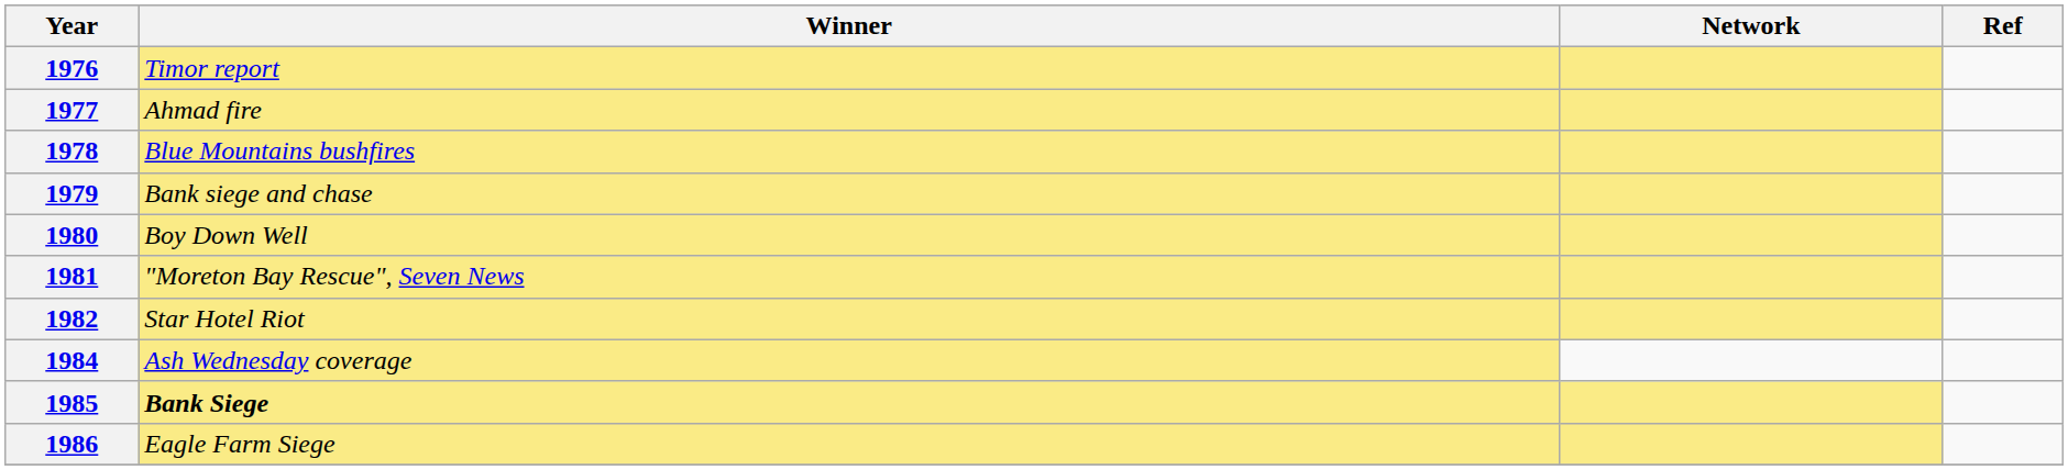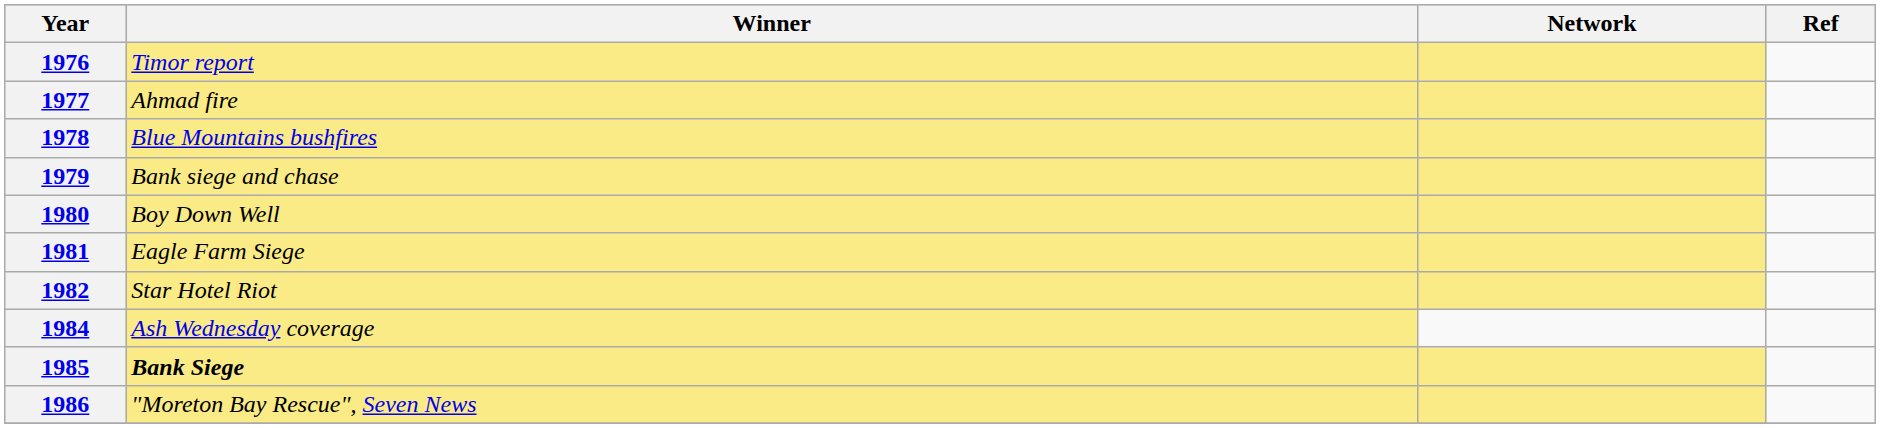 <table class="wikitable sortable">
 <tr style="background:#bebebe;">
 <th scope="col" style="width:1%;">Year</th>
 <th scope="col" style="width:16%;">Winner</th>
 <th scope="col" style="width:4%;">Network</th>
 <th scope="col" style="width:1%;" class="unsortable">Ref</th>
 </tr>
 <tr>
 <th scope="row" style="text-align:center"><a href='#'>1976</a></th>
 <td style="background:#FAEB86"><em><a href='#'>Timor report</a></em></td>
 <td style="background:#FAEB86"></td>
 <td></td>
 </tr>
 <tr>
 <th scope="row" style="text-align:center"><a href='#'>1977</a></th>
 <td style="background:#FAEB86"><em>Ahmad fire</em></td>
 <td style="background:#FAEB86"></td>
 <td></td>
 </tr>
 <tr>
 <th scope="row" style="text-align:center"><a href='#'>1978</a></th>
 <td style="background:#FAEB86"><em><a href='#'>Blue Mountains bushfires</a></em></td>
 <td style="background:#FAEB86"></td>
 <td></td>
 </tr>
 <tr>
 <th scope="row" style="text-align:center"><a href='#'>1979</a></th>
 <td style="background:#FAEB86"><em>Bank siege and chase</em></td>
 <td style="background:#FAEB86"></td>
 <td></td>
 </tr>
 <tr>
 <th scope="row" style="text-align:center"><a href='#'>1980</a></th>
 <td style="background:#FAEB86"><em>Boy Down Well</em></td>
 <td style="background:#FAEB86"></td>
 <td></td>
 </tr>
 <tr>
 <th scope="row" style="text-align:center"><a href='#'>1981</a></th>
-<td style="background:#FAEB86"><em>"Moreton Bay Rescue", <a href='#'>Seven News</a></em></td>
+<td style="background:#FAEB86"><em>Eagle Farm Siege</em></td>
 <td style="background:#FAEB86"></td>
 <td></td>
 </tr>
 <tr>
 <th scope="row" style="text-align:center"><a href='#'>1982</a></th>
 <td style="background:#FAEB86"><em>Star Hotel Riot</em></td>
 <td style="background:#FAEB86"></td>
 <td></td>
 </tr>
 <tr>
 <th scope="row" style="text-align:center"><a href='#'>1984</a></th>
 <td style="background:#FAEB86"><em><a href='#'>Ash Wednesday</a> coverage</em></td>
 <td></td>
 <td></td>
 </tr>
 <tr>
 <th scope="row" style="text-align:center"><a href='#'>1985</a></th>
 <td style="background:#FAEB86"><strong><em>Bank Siege</em></strong></td>
 <td style="background:#FAEB86"></td>
 <td></td>
 </tr>
 <tr>
 <th scope="row" style="text-align:center"><a href='#'>1986</a></th>
-<td style="background:#FAEB86"><em>Eagle Farm Siege</em></td>
+<td style="background:#FAEB86"><em>"Moreton Bay Rescue", <a href='#'>Seven News</a></em></td>
 <td style="background:#FAEB86"></td>
 <td></td>
 </tr>
 <tr>
 </tr>
 </table>
